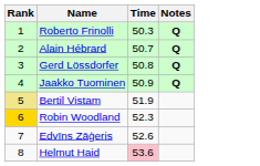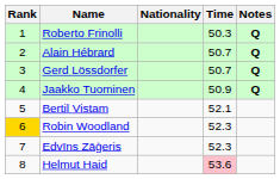 <table class="wikitable sortable" style="text-align:center">
 <tr>
 <th>Rank</th>
 <th>Name</th>
+<th>Nationality</th>
 <th>Time</th>
 <th>Notes</th>
 </tr>
 <tr bgcolor=ccffcc>
 <td>1</td>
 <td align=left><a href='#'>Roberto Frinolli</a></td>
+<td align=left></td>
 <td>50.3</td>
 <td><strong>Q</strong></td>
 </tr>
 <tr bgcolor=ccffcc>
 <td>2</td>
 <td align=left><a href='#'>Alain Hébrard</a></td>
+<td align=left></td>
 <td>50.7</td>
 <td><strong>Q</strong></td>
 </tr>
 <tr bgcolor=ccffcc>
 <td>3</td>
 <td align=left><a href='#'>Gerd Lössdorfer</a></td>
-<td>50.8</td>
+<td align=left></td>
+<td>50.7</td>
 <td><strong>Q</strong></td>
 </tr>
 <tr bgcolor=ccffcc>
 <td>4</td>
 <td align=left><a href='#'>Jaakko Tuominen</a></td>
+<td align=left></td>
 <td>50.9</td>
 <td><strong>Q</strong></td>
 </tr>
 <tr>
-<td style="background: khaki;">5</td>
+<td>5</td>
 <td align=left><a href='#'>Bertil Vistam</a></td>
-<td>51.9</td>
+<td align=left></td>
+<td>52.1</td>
 <td></td>
 </tr>
 <tr>
 <td style="background: gold;">6</td>
 <td align=left><a href='#'>Robin Woodland</a></td>
+<td align=left></td>
 <td>52.3</td>
 <td></td>
 </tr>
 <tr>
 <td>7</td>
 <td align=left><a href='#'>Edvīns Zāģeris</a></td>
-<td>52.6</td>
+<td align=left></td>
+<td>52.3</td>
 <td></td>
 </tr>
 <tr>
 <td>8</td>
 <td align=left><a href='#'>Helmut Haid</a></td>
+<td align=left></td>
 <td style="background: pink;">53.6</td>
 <td></td>
 </tr>
 </table>
